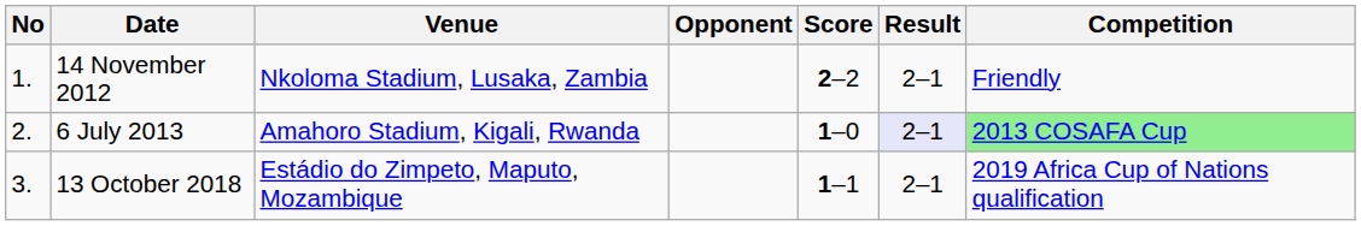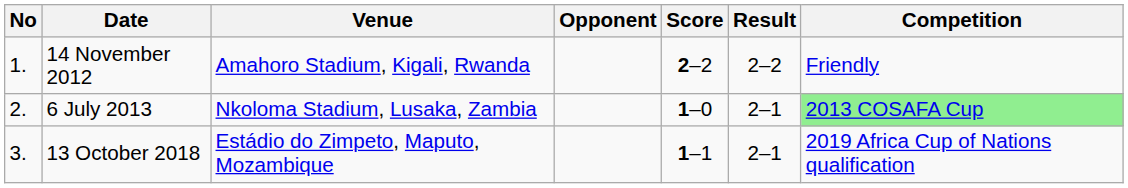 <table class="wikitable" style="font-size:100%;">
 <tr>
 <th>No</th>
 <th>Date</th>
 <th>Venue</th>
 <th>Opponent</th>
 <th>Score</th>
 <th>Result</th>
 <th>Competition</th>
 </tr>
 <tr>
 <td>1.</td>
 <td>14 November 2012</td>
-<td><a href='#'>Nkoloma Stadium</a>, <a href='#'>Lusaka</a>, <a href='#'>Zambia</a></td>
+<td><a href='#'>Amahoro Stadium</a>, <a href='#'>Kigali</a>, <a href='#'>Rwanda</a></td>
 <td></td>
 <td align=center><strong>2</strong>–2</td>
-<td align=center>2–1</td>
+<td align=center>2–2</td>
 <td><a href='#'>Friendly</a></td>
 </tr>
 <tr>
 <td>2.</td>
 <td>6 July 2013</td>
-<td><a href='#'>Amahoro Stadium</a>, <a href='#'>Kigali</a>, <a href='#'>Rwanda</a></td>
+<td><a href='#'>Nkoloma Stadium</a>, <a href='#'>Lusaka</a>, <a href='#'>Zambia</a></td>
 <td></td>
 <td align=center><strong>1</strong>–0</td>
-<td align=center style="background: lavender;">2–1</td>
+<td align=center>2–1</td>
 <td style="background: lightgreen;"><a href='#'>2013 COSAFA Cup</a></td>
 </tr>
 <tr>
 <td>3.</td>
 <td>13 October 2018</td>
 <td><a href='#'>Estádio do Zimpeto</a>, <a href='#'>Maputo</a>, <a href='#'>Mozambique</a></td>
 <td></td>
 <td align=center><strong>1</strong>–1</td>
 <td align=center>2–1</td>
 <td><a href='#'>2019 Africa Cup of Nations qualification</a></td>
 </tr>
 </table>
